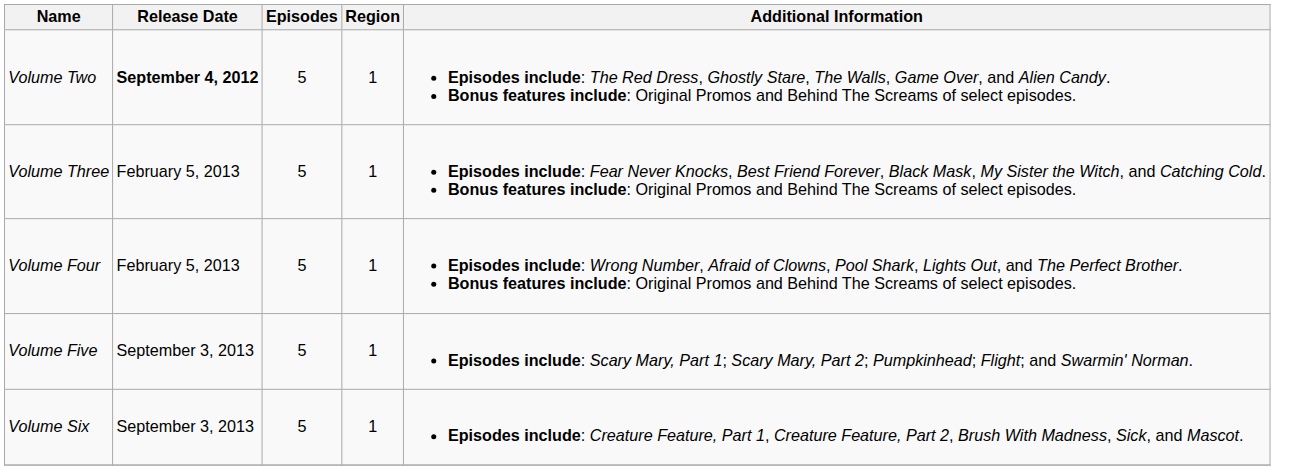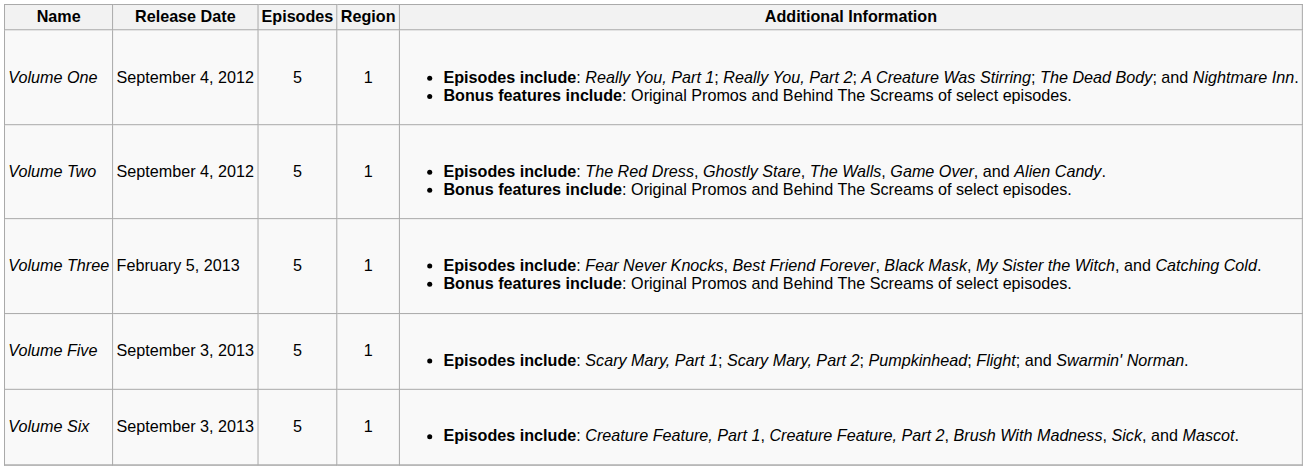 <table class="wikitable">
 <tr>
 <th>Name</th>
 <th>Release Date</th>
 <th>Episodes</th>
 <th>Region</th>
 <th>Additional Information</th>
 </tr>
 <tr>
+<td><em>Volume One</em></td>
+<td>September 4, 2012</td>
+<td align="center">5</td>
+<td align="center">1</td>
+<td><br><ul><li><strong>Episodes include</strong>: <em>Really You, Part 1</em>; <em>Really You, Part 2</em>; <em>A Creature Was Stirring</em>; <em>The Dead Body</em>;  and <em>Nightmare Inn</em>.</li><li><strong>Bonus features include</strong>: Original Promos and Behind The Screams of select episodes.</li></ul></td>
+</tr>
+<tr>
 <td><em>Volume Two</em></td>
-<td><strong>September 4, 2012</strong></td>
+<td>September 4, 2012</td>
 <td align="center">5</td>
 <td align="center">1</td>
 <td><br><ul><li><strong>Episodes include</strong>: <em>The Red Dress</em>, <em>Ghostly Stare</em>, <em>The Walls</em>, <em>Game Over</em>, and <em>Alien Candy</em>.</li><li><strong>Bonus features include</strong>: Original Promos and Behind The Screams of select episodes.</li></ul></td>
 </tr>
 <tr>
 <td><em>Volume Three</em></td>
 <td>February 5, 2013</td>
 <td align="center">5</td>
 <td align="center">1</td>
 <td><br><ul><li><strong>Episodes include</strong>: <em>Fear Never Knocks</em>, <em>Best Friend Forever</em>, <em>Black Mask</em>, <em>My Sister the Witch</em>, and <em>Catching Cold</em>.</li><li><strong>Bonus features include</strong>: Original Promos and Behind The Screams of select episodes.</li></ul></td>
-</tr>
-<tr>
-<td><em>Volume Four</em></td>
-<td>February 5, 2013</td>
-<td align="center">5</td>
-<td align="center">1</td>
-<td><br><ul><li><strong>Episodes include</strong>: <em>Wrong Number</em>, <em>Afraid of Clowns</em>, <em>Pool Shark</em>, <em>Lights Out</em>, and <em>The Perfect Brother</em>.</li><li><strong>Bonus features include</strong>: Original Promos and Behind The Screams of select episodes.</li></ul></td>
 </tr>
 <tr>
 <td><em>Volume Five</em></td>
 <td>September 3, 2013</td>
 <td align="center">5</td>
 <td align="center">1</td>
 <td><br><ul><li><strong>Episodes include</strong>: <em>Scary Mary, Part 1</em>; <em>Scary Mary, Part 2</em>; <em>Pumpkinhead</em>; <em>Flight</em>; and  <em>Swarmin' Norman</em>.</li></ul></td>
 </tr>
 <tr>
 <td><em>Volume Six</em></td>
 <td>September 3, 2013</td>
 <td align="center">5</td>
 <td align="center">1</td>
 <td><br><ul><li><strong>Episodes include</strong>: <em>Creature Feature, Part 1</em>, <em>Creature Feature, Part 2</em>, <em>Brush With Madness</em>, <em>Sick</em>, and <em>Mascot</em>.</li></ul></td>
 </tr>
 <tr>
 </tr>
 </table>
